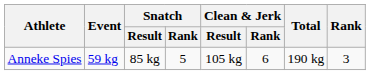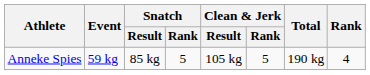 <table class="wikitable" style="font-size:90%; text-align:center">
 <tr>
 <th rowspan=2>Athlete</th>
 <th rowspan=2>Event</th>
 <th colspan="2">Snatch</th>
 <th colspan="2">Clean & Jerk</th>
 <th rowspan="2">Total</th>
 <th rowspan="2">Rank</th>
 </tr>
 <tr style="font-size:95%">
 <th>Result</th>
 <th>Rank</th>
 <th>Result</th>
 <th>Rank</th>
 </tr>
 <tr>
 <td align=left><a href='#'>Anneke Spies</a></td>
 <td align=left><a href='#'>59 kg</a></td>
 <td>85 kg</td>
 <td>5</td>
 <td>105 kg</td>
-<td>6</td>
+<td>5</td>
 <td>190 kg</td>
-<td>3</td>
+<td>4</td>
 </tr>
 </table>
